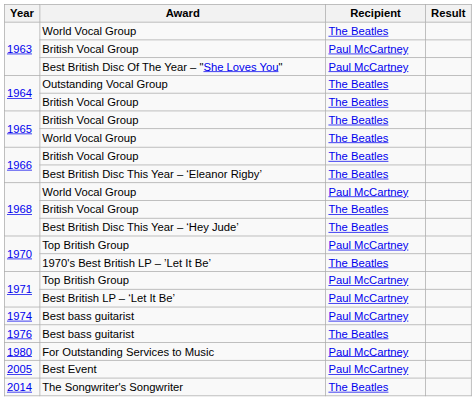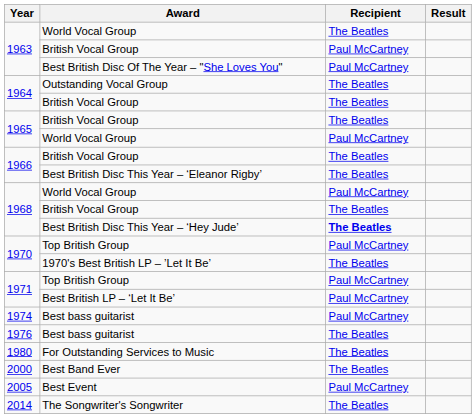 <table class="wikitable sortable"  style="font-size:95%; width:50%;">
 <tr>
 <th>Year</th>
 <th>Award</th>
 <th>Recipient</th>
 <th>Result</th>
 </tr>
 <tr>
 <td rowspan="3"><a href='#'>1963</a></td>
 <td>World Vocal Group</td>
 <td><a href='#'>The Beatles</a></td>
 <td></td>
 </tr>
 <tr>
 <td>British Vocal Group</td>
 <td><a href='#'>Paul McCartney</a></td>
 <td></td>
 </tr>
 <tr>
 <td>Best British Disc Of The Year – "<a href='#'>She Loves You</a>"</td>
 <td><a href='#'>Paul McCartney</a></td>
 <td></td>
 </tr>
 <tr>
 <td rowspan="2"><a href='#'>1964</a></td>
 <td>Outstanding Vocal Group</td>
 <td><a href='#'>The Beatles</a></td>
 <td></td>
 </tr>
 <tr>
 <td>British Vocal Group</td>
 <td><a href='#'>The Beatles</a></td>
 <td></td>
 </tr>
 <tr>
 <td rowspan="2"><a href='#'>1965</a></td>
 <td>British Vocal Group</td>
 <td><a href='#'>The Beatles</a></td>
 <td></td>
 </tr>
 <tr>
 <td>World Vocal Group</td>
-<td><a href='#'>The Beatles</a></td>
+<td><a href='#'>Paul McCartney</a></td>
 <td></td>
 </tr>
 <tr>
 <td rowspan="2"><a href='#'>1966</a></td>
 <td>British Vocal Group</td>
 <td><a href='#'>The Beatles</a></td>
 <td></td>
 </tr>
 <tr>
 <td>Best British Disc This Year – ‘Eleanor Rigby’</td>
 <td><a href='#'>The Beatles</a></td>
 <td></td>
 </tr>
 <tr>
 <td rowspan="3"><a href='#'>1968</a></td>
 <td>World Vocal Group</td>
 <td><a href='#'>Paul McCartney</a></td>
 <td></td>
 </tr>
 <tr>
 <td>British Vocal Group</td>
 <td><a href='#'>The Beatles</a></td>
 <td></td>
 </tr>
 <tr>
 <td>Best British Disc This Year – ‘Hey Jude’</td>
-<td><a href='#'>The Beatles</a></td>
+<td><strong><a href='#'>The Beatles</a></strong></td>
 <td></td>
 </tr>
 <tr>
 <td rowspan="2"><a href='#'>1970</a></td>
 <td>Top British Group</td>
 <td><a href='#'>Paul McCartney</a></td>
 <td></td>
 </tr>
 <tr>
 <td>1970's Best British LP – ’Let It Be’</td>
 <td><a href='#'>The Beatles</a></td>
 <td></td>
 </tr>
 <tr>
 <td rowspan="2"><a href='#'>1971</a></td>
 <td>Top British Group</td>
 <td><a href='#'>Paul McCartney</a></td>
 <td></td>
 </tr>
 <tr>
 <td>Best British LP – ‘Let It Be’</td>
 <td><a href='#'>Paul McCartney</a></td>
 <td></td>
 </tr>
 <tr>
 <td rowspan="1"><a href='#'>1974</a></td>
 <td>Best bass guitarist</td>
 <td><a href='#'>Paul McCartney</a></td>
 <td></td>
 </tr>
 <tr>
 <td rowspan="1"><a href='#'>1976</a></td>
 <td>Best bass guitarist</td>
 <td><a href='#'>The Beatles</a></td>
 <td></td>
 </tr>
 <tr>
 <td rowspan="1"><a href='#'>1980</a></td>
 <td>For Outstanding Services to Music</td>
-<td><a href='#'>Paul McCartney</a></td>
+<td><a href='#'>The Beatles</a></td>
+<td></td>
+</tr>
+<tr>
+<td rowspan="1"><a href='#'>2000</a></td>
+<td>Best Band Ever</td>
+<td><a href='#'>The Beatles</a></td>
 <td></td>
 </tr>
 <tr>
 <td rowspan="1"><a href='#'>2005</a></td>
 <td>Best Event</td>
 <td><a href='#'>Paul McCartney</a></td>
 <td></td>
 </tr>
 <tr>
 <td rowspan="1"><a href='#'>2014</a></td>
 <td>The Songwriter's Songwriter</td>
 <td><a href='#'>The Beatles</a></td>
 <td></td>
 </tr>
 </table>
